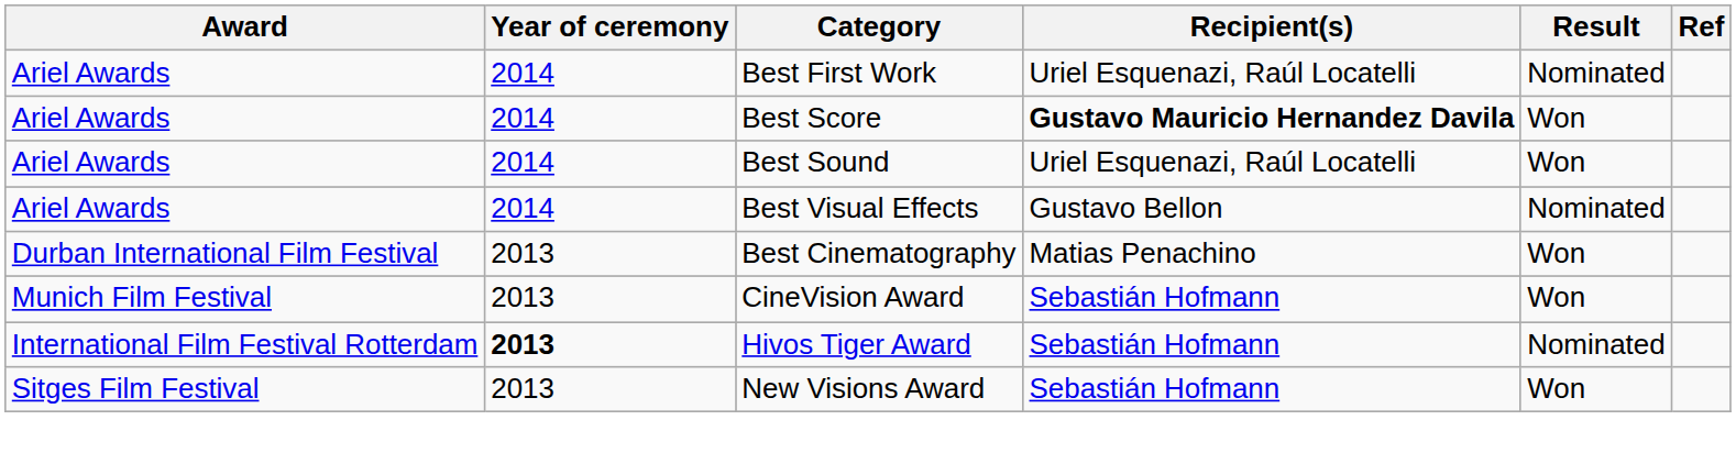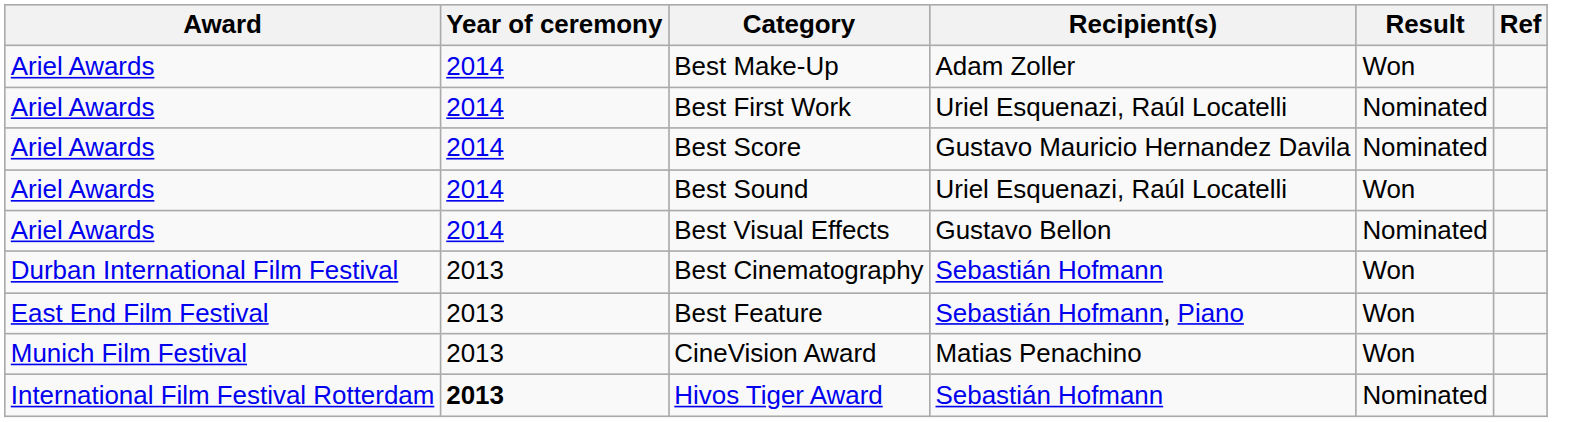 <table class="wikitable sortable">
 <tr>
 <th>Award</th>
 <th>Year of ceremony</th>
 <th>Category</th>
 <th>Recipient(s)</th>
 <th>Result</th>
 <th>Ref</th>
+</tr>
+<tr>
+<td><a href='#'>Ariel Awards</a></td>
+<td><a href='#'>2014</a></td>
+<td>Best Make-Up</td>
+<td>Adam Zoller</td>
+<td>Won</td>
+<td></td>
 </tr>
 <tr>
 <td><a href='#'>Ariel Awards</a></td>
 <td><a href='#'>2014</a></td>
 <td>Best First Work</td>
 <td>Uriel Esquenazi, Raúl Locatelli</td>
 <td>Nominated</td>
 <td></td>
 </tr>
 <tr>
 <td><a href='#'>Ariel Awards</a></td>
 <td><a href='#'>2014</a></td>
 <td>Best Score</td>
-<td><strong>Gustavo Mauricio Hernandez Davila</strong></td>
-<td>Won</td>
+<td>Gustavo Mauricio Hernandez Davila</td>
+<td>Nominated</td>
 <td></td>
 </tr>
 <tr>
 <td><a href='#'>Ariel Awards</a></td>
 <td><a href='#'>2014</a></td>
 <td>Best Sound</td>
 <td>Uriel Esquenazi, Raúl Locatelli</td>
 <td>Won</td>
 <td></td>
 </tr>
 <tr>
 <td><a href='#'>Ariel Awards</a></td>
 <td><a href='#'>2014</a></td>
 <td>Best Visual Effects</td>
 <td>Gustavo Bellon</td>
 <td>Nominated</td>
 <td></td>
 </tr>
 <tr>
 <td><a href='#'>Durban International Film Festival</a></td>
 <td>2013</td>
 <td>Best Cinematography</td>
-<td>Matias Penachino</td>
+<td><a href='#'>Sebastián Hofmann</a></td>
+<td>Won</td>
+<td></td>
+</tr>
+<tr>
+<td><a href='#'>East End Film Festival</a></td>
+<td>2013</td>
+<td>Best Feature</td>
+<td><a href='#'>Sebastián Hofmann</a>, <a href='#'>Piano</a></td>
 <td>Won</td>
 <td></td>
 </tr>
 <tr>
 <td><a href='#'>Munich Film Festival</a></td>
 <td>2013</td>
 <td>CineVision Award</td>
-<td><a href='#'>Sebastián Hofmann</a></td>
+<td>Matias Penachino</td>
 <td>Won</td>
 <td></td>
 </tr>
 <tr>
 <td><a href='#'>International Film Festival Rotterdam</a></td>
 <td><strong>2013</strong></td>
 <td><a href='#'>Hivos Tiger Award</a></td>
 <td><a href='#'>Sebastián Hofmann</a></td>
 <td>Nominated</td>
 <td></td>
 </tr>
-<tr>
-<td><a href='#'>Sitges Film Festival</a></td>
-<td>2013</td>
-<td>New Visions Award</td>
-<td><a href='#'>Sebastián Hofmann</a></td>
-<td>Won</td>
-<td></td>
-</tr>
 </table>
